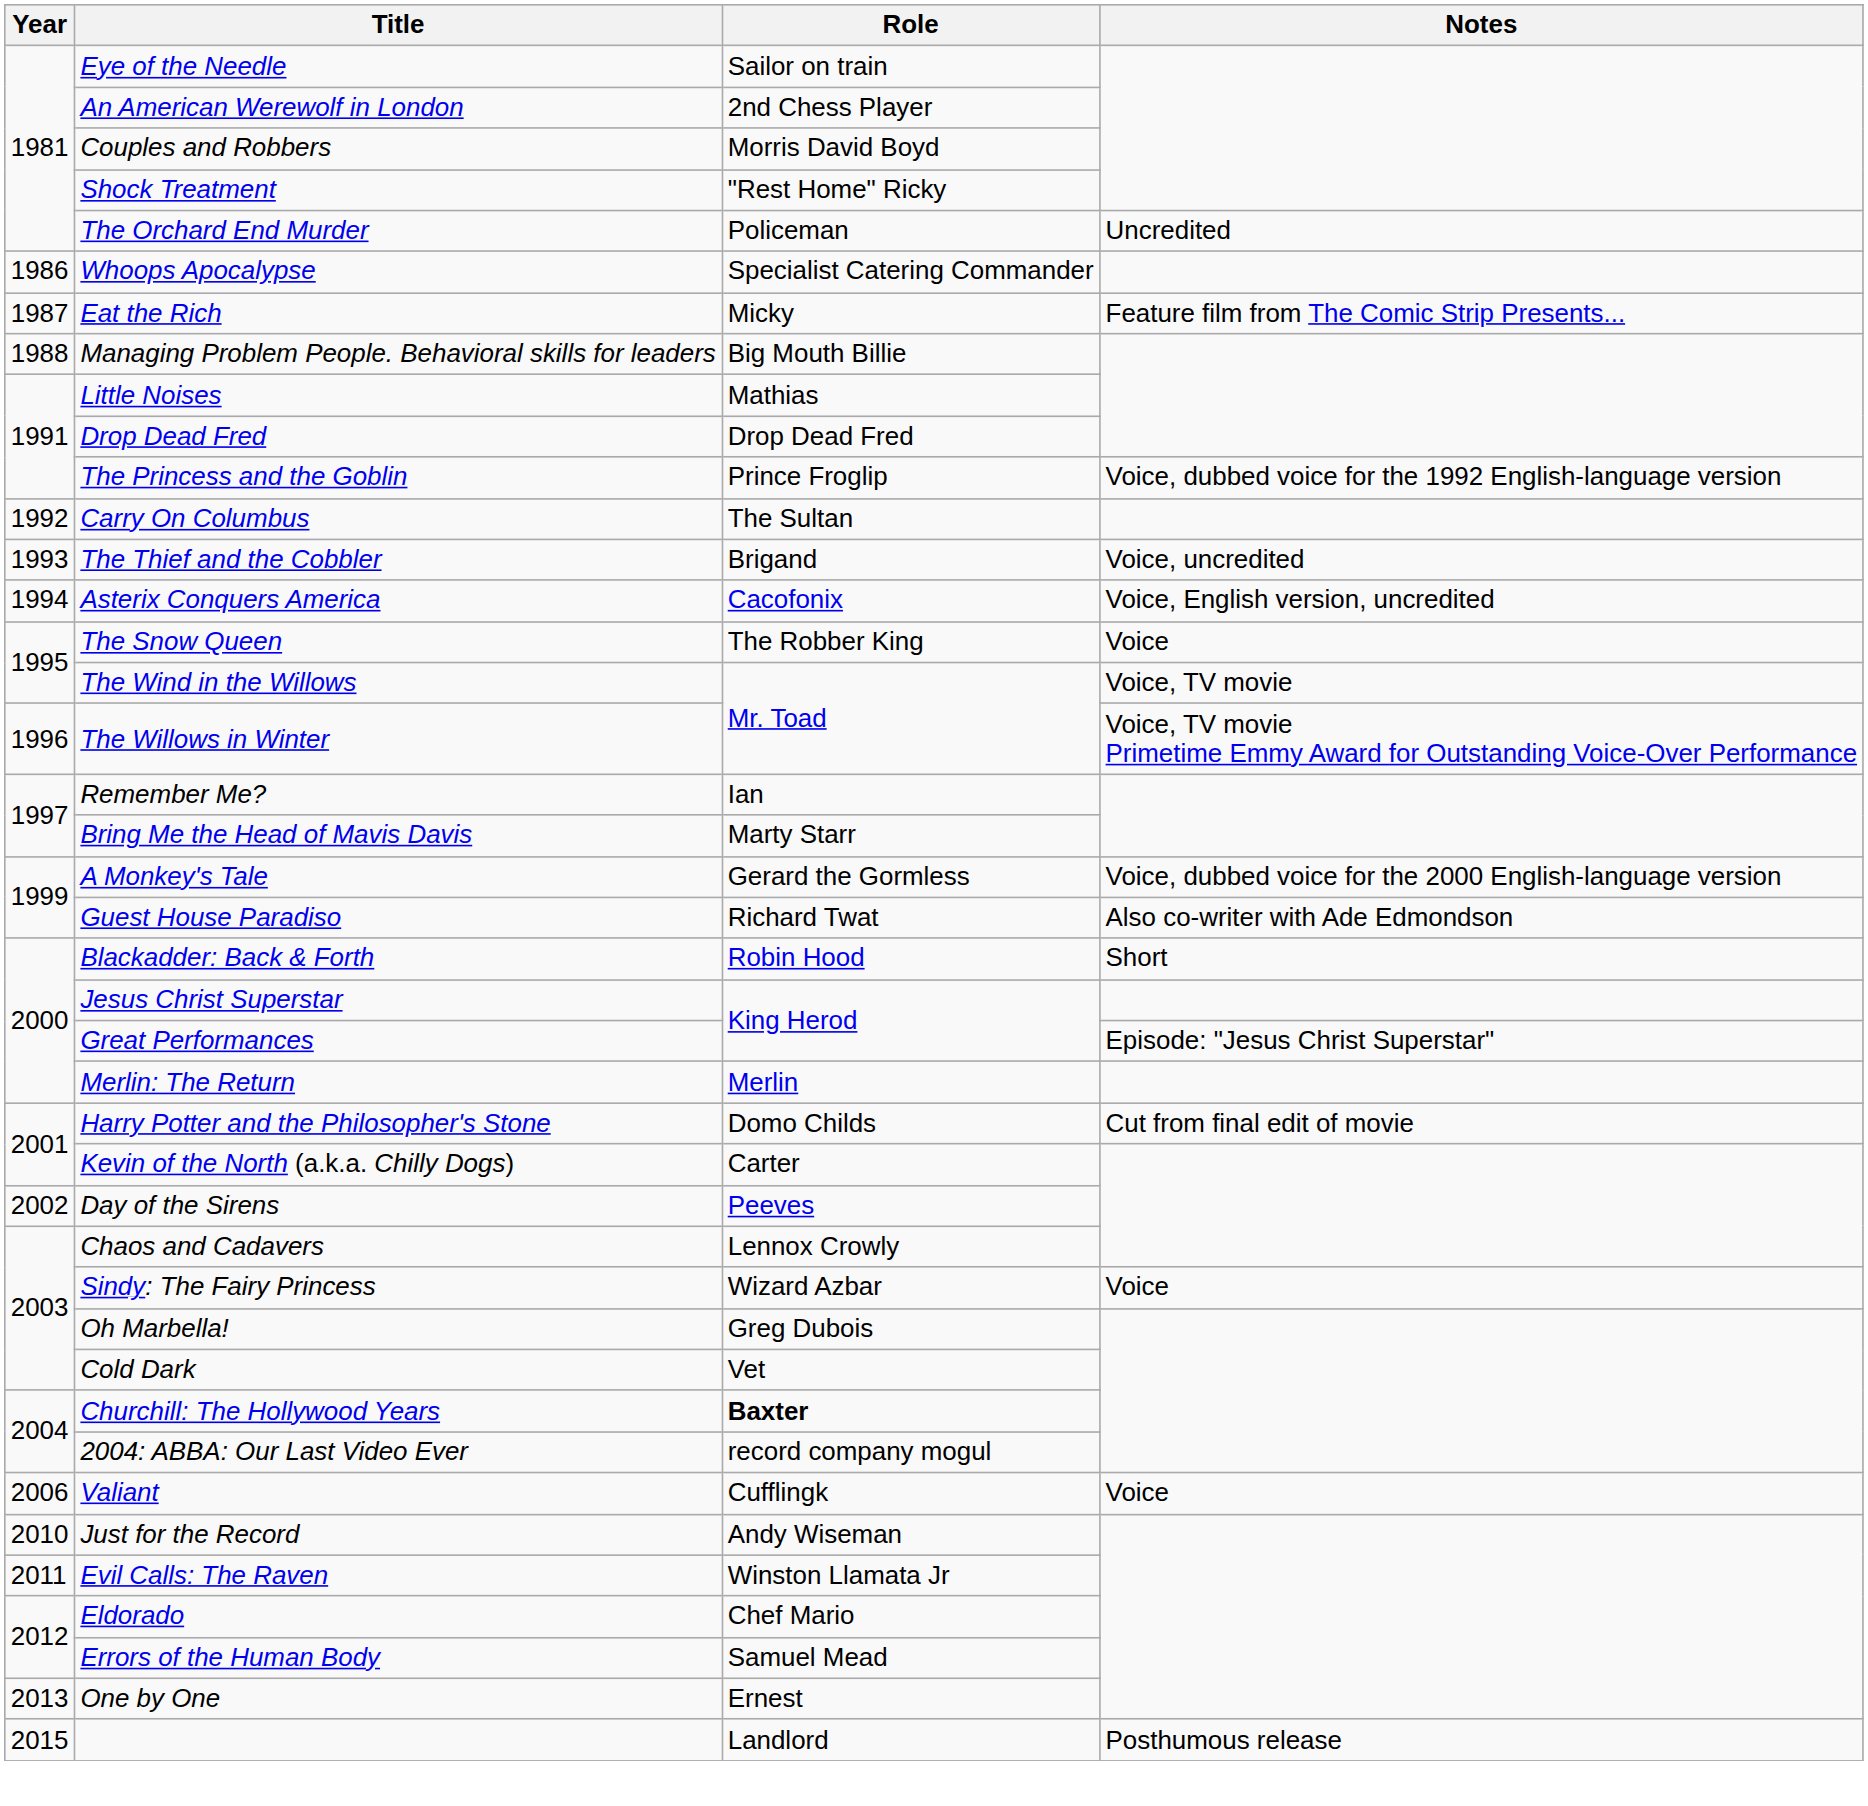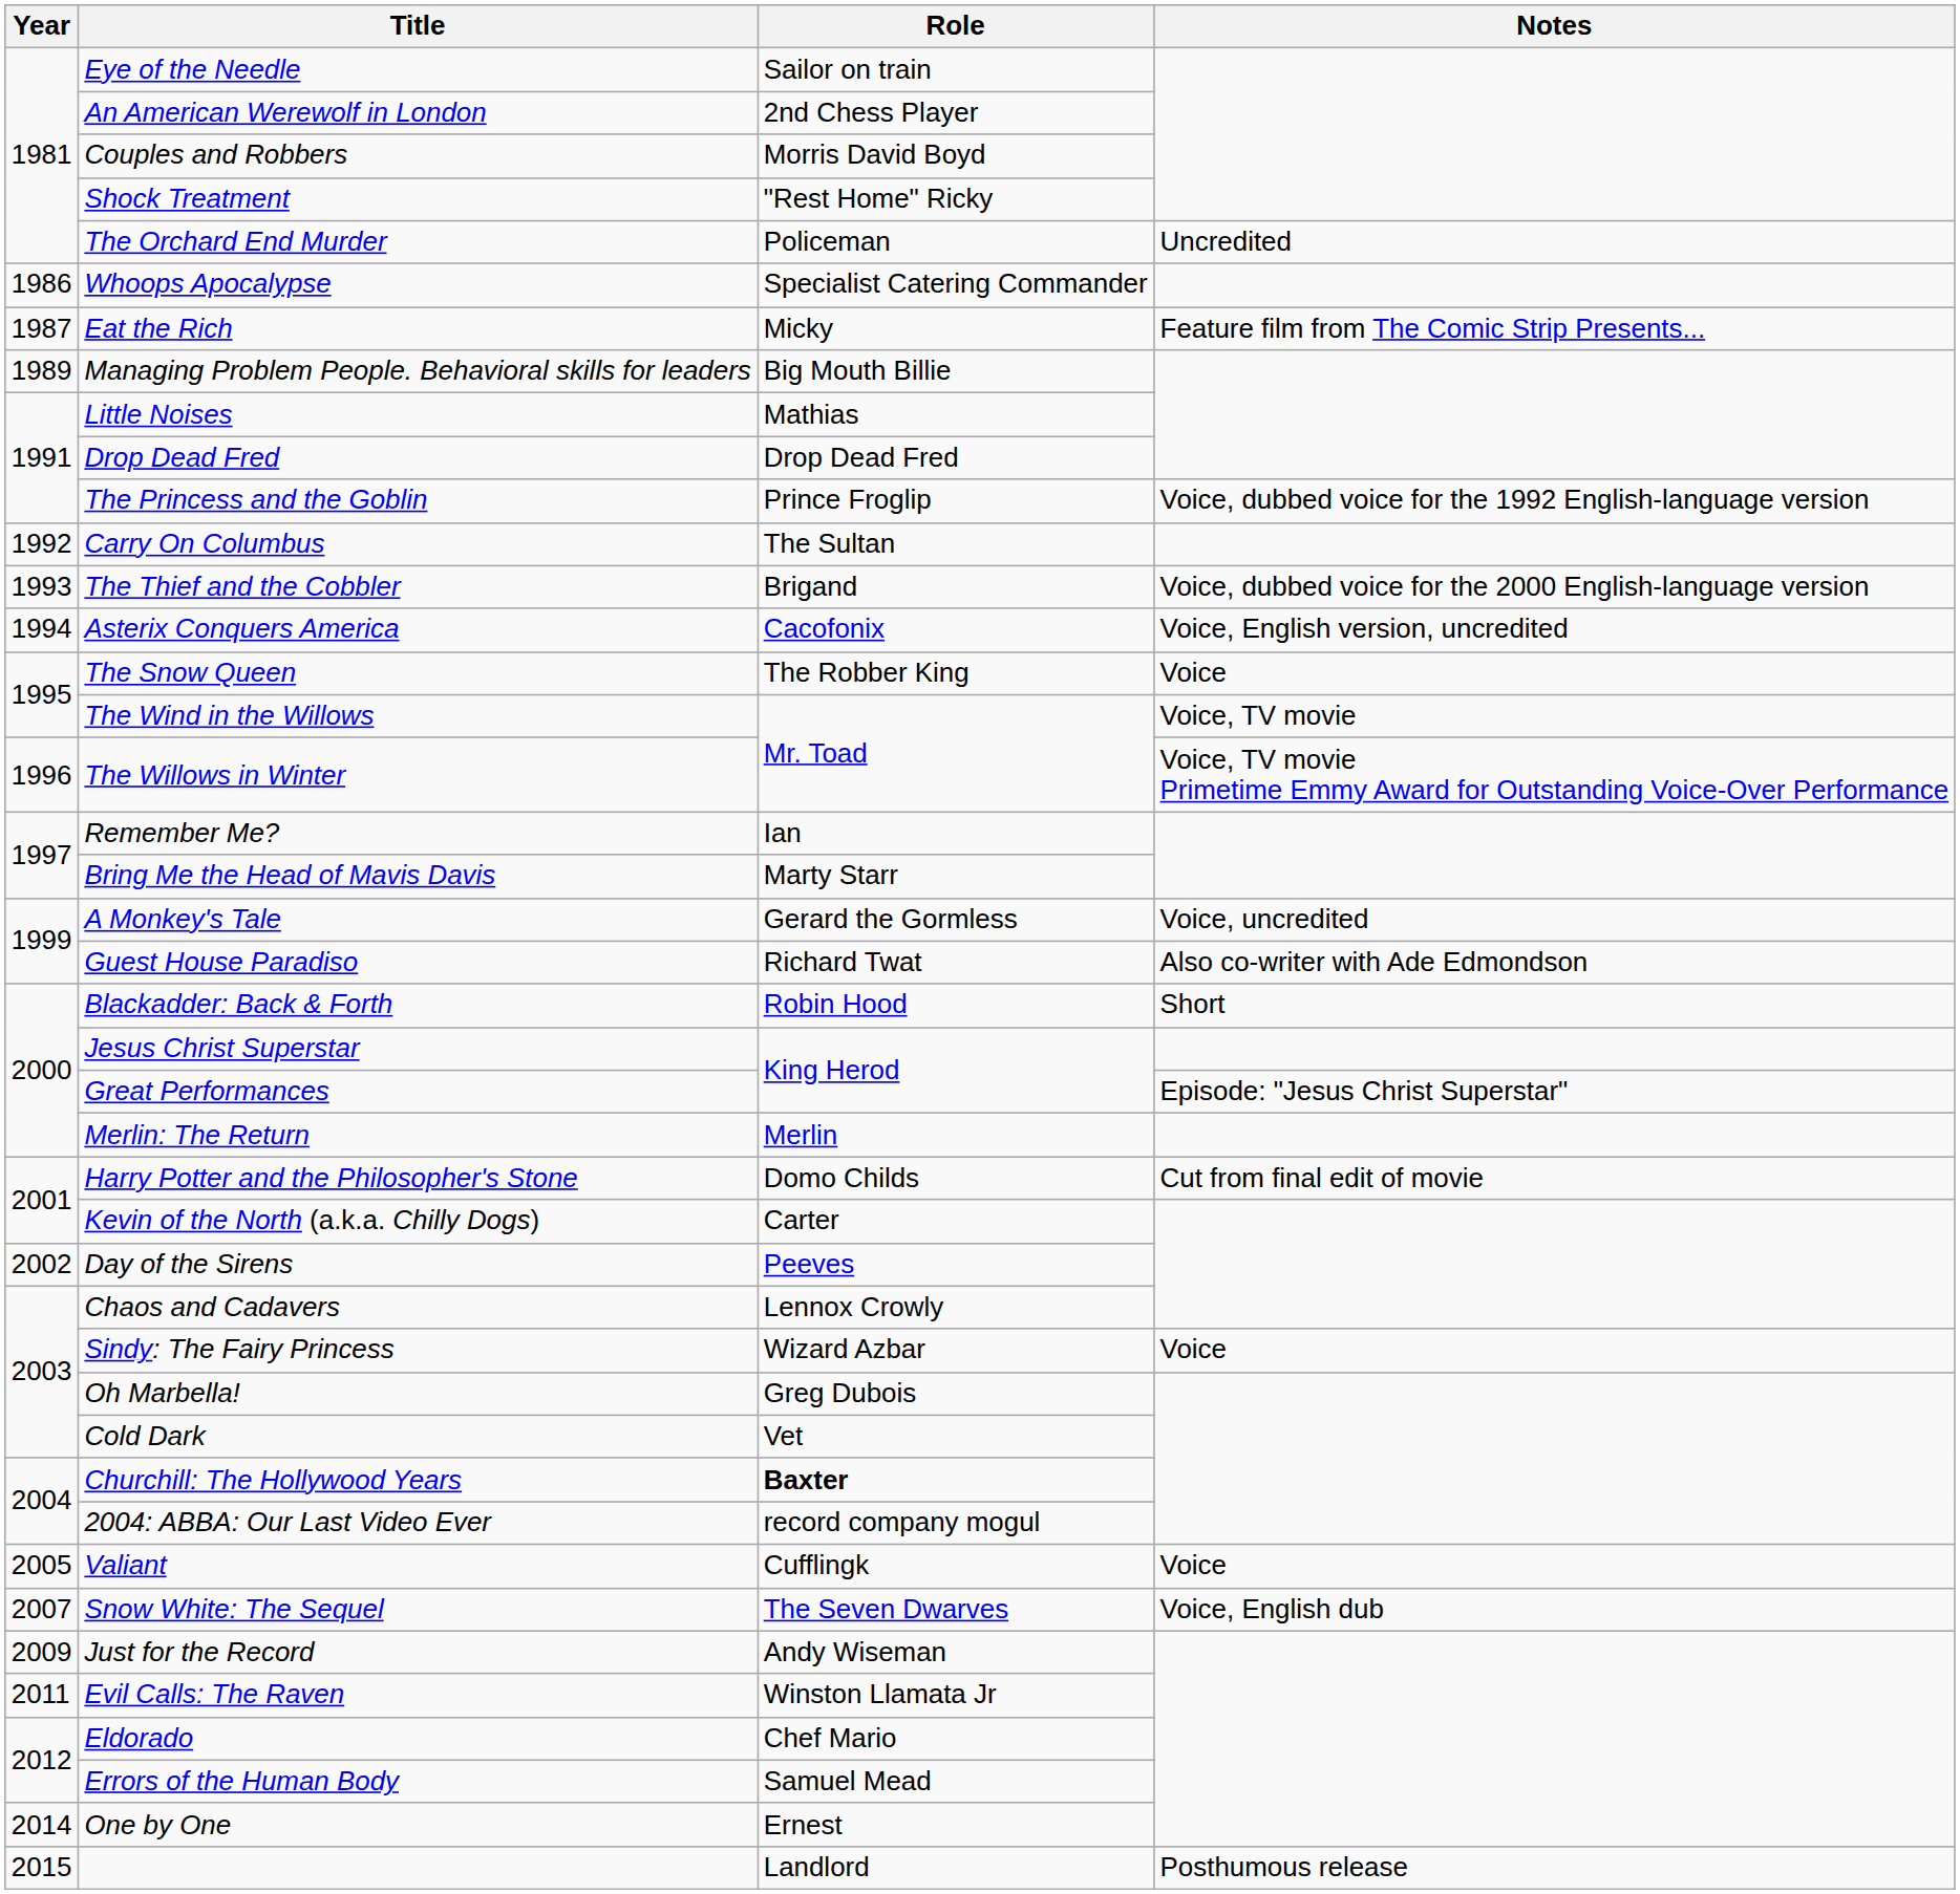 <table class="wikitable sortable">
 <tr>
 <th>Year</th>
 <th>Title</th>
 <th>Role</th>
 <th class="unsortable">Notes</th>
 </tr>
 <tr>
 <td rowspan=5>1981</td>
 <td><em><a href='#'>Eye of the Needle</a></em></td>
 <td>Sailor on train</td>
 <td rowspan="4"></td>
 </tr>
 <tr>
 <td><em><a href='#'>An American Werewolf in London</a></em></td>
 <td>2nd Chess Player</td>
 </tr>
 <tr>
 <td><em>Couples and Robbers</em></td>
 <td>Morris David Boyd</td>
 </tr>
 <tr ->
 <td><em><a href='#'>Shock Treatment</a></em></td>
 <td>"Rest Home" Ricky</td>
 </tr>
 <tr>
 <td><em><a href='#'>The Orchard End Murder</a></em></td>
 <td>Policeman</td>
 <td>Uncredited</td>
 </tr>
 <tr>
 <td>1986</td>
 <td><em><a href='#'>Whoops Apocalypse</a></em></td>
 <td>Specialist Catering Commander</td>
 <td></td>
 </tr>
 <tr>
 <td>1987</td>
 <td><em><a href='#'>Eat the Rich</a></em></td>
 <td>Micky</td>
 <td>Feature film from <a href='#'>The Comic Strip Presents...</a></td>
 </tr>
 <tr>
-<td>1988</td>
+<td>1989</td>
 <td><em>Managing Problem People. Behavioral skills for leaders</em></td>
 <td>Big Mouth Billie</td>
 <td rowspan="3"></td>
 </tr>
 <tr>
 <td rowspan=3>1991</td>
 <td><em><a href='#'>Little Noises</a></em></td>
 <td>Mathias</td>
 </tr>
 <tr>
 <td><em><a href='#'>Drop Dead Fred</a></em></td>
 <td>Drop Dead Fred</td>
 </tr>
 <tr>
 <td><em><a href='#'>The Princess and the Goblin</a></em></td>
 <td>Prince Froglip</td>
 <td>Voice, dubbed voice for the 1992 English-language version</td>
 </tr>
 <tr>
 <td>1992</td>
 <td><em><a href='#'>Carry On Columbus</a></em></td>
 <td>The Sultan</td>
 <td></td>
 </tr>
 <tr>
 <td>1993</td>
 <td><em><a href='#'>The Thief and the Cobbler</a></em></td>
 <td>Brigand</td>
-<td>Voice, uncredited</td>
+<td>Voice, dubbed voice for the 2000 English-language version</td>
 </tr>
 <tr>
 <td>1994</td>
 <td><em><a href='#'>Asterix Conquers America</a></em></td>
 <td><a href='#'>Cacofonix</a></td>
 <td>Voice, English version, uncredited</td>
 </tr>
 <tr>
 <td rowspan=2>1995</td>
 <td><em><a href='#'>The Snow Queen</a></em></td>
 <td>The Robber King</td>
 <td>Voice</td>
 </tr>
 <tr>
 <td><em><a href='#'>The Wind in the Willows</a></em></td>
 <td rowspan="2"><a href='#'>Mr. Toad</a></td>
 <td>Voice, TV movie</td>
 </tr>
 <tr>
 <td>1996</td>
 <td><em><a href='#'>The Willows in Winter</a></em></td>
 <td>Voice, TV movie <br> <a href='#'>Primetime Emmy Award for Outstanding Voice-Over Performance</a></td>
 </tr>
 <tr>
 <td rowspan=2>1997</td>
 <td><em>Remember Me?</em></td>
 <td>Ian</td>
 <td rowspan="2"></td>
 </tr>
 <tr>
 <td><em><a href='#'>Bring Me the Head of Mavis Davis</a></em></td>
 <td>Marty Starr</td>
 </tr>
 <tr>
 <td rowspan=2>1999</td>
 <td><em><a href='#'>A Monkey's Tale</a></em></td>
 <td>Gerard the Gormless</td>
-<td>Voice, dubbed voice for the 2000 English-language version</td>
+<td>Voice, uncredited</td>
 </tr>
 <tr>
 <td><em><a href='#'>Guest House Paradiso</a></em></td>
 <td>Richard Twat</td>
 <td>Also co-writer with Ade Edmondson</td>
 </tr>
 <tr>
 <td rowspan=4>2000</td>
 <td><em><a href='#'>Blackadder: Back & Forth</a></em></td>
 <td><a href='#'>Robin Hood</a></td>
 <td>Short</td>
 </tr>
 <tr>
 <td><em><a href='#'>Jesus Christ Superstar</a></em></td>
 <td rowspan="2"><a href='#'>King Herod</a></td>
 <td></td>
 </tr>
 <tr>
 <td><em><a href='#'>Great Performances</a></em></td>
 <td>Episode: "Jesus Christ Superstar"</td>
 </tr>
 <tr>
 <td><em><a href='#'>Merlin: The Return</a></em></td>
 <td><a href='#'>Merlin</a></td>
 <td></td>
 </tr>
 <tr>
 <td rowspan=2>2001</td>
 <td><em><a href='#'>Harry Potter and the Philosopher's Stone</a></em></td>
 <td>Domo Childs</td>
 <td>Cut from final edit of movie</td>
 </tr>
 <tr>
 <td><em><a href='#'>Kevin of the North</a></em> (a.k.a. <em>Chilly Dogs</em>)</td>
 <td>Carter</td>
 <td rowspan="3"></td>
 </tr>
 <tr>
 <td>2002</td>
 <td><em>Day of the Sirens</em></td>
 <td><a href='#'>Peeves</a></td>
 </tr>
 <tr>
 <td rowspan=4>2003</td>
 <td><em>Chaos and Cadavers</em></td>
 <td>Lennox Crowly</td>
 </tr>
 <tr>
 <td><em><a href='#'>Sindy</a>: The Fairy Princess</em></td>
 <td>Wizard Azbar</td>
 <td>Voice</td>
 </tr>
 <tr>
 <td><em>Oh Marbella!</em></td>
 <td>Greg Dubois</td>
 <td rowspan="4"></td>
 </tr>
 <tr>
 <td><em>Cold Dark</em></td>
 <td>Vet</td>
 </tr>
 <tr>
 <td rowspan=2>2004</td>
 <td><em><a href='#'>Churchill: The Hollywood Years</a></em></td>
 <td><strong>Baxter</strong></td>
 </tr>
 <tr>
 <td><em>2004: ABBA: Our Last Video Ever</em></td>
 <td>record company mogul</td>
 </tr>
 <tr>
-<td>2006</td>
+<td>2005</td>
 <td><em><a href='#'>Valiant</a></em></td>
 <td>Cufflingk</td>
 <td>Voice</td>
 </tr>
 <tr>
-<td>2010</td>
+<td>2007</td>
+<td><em><a href='#'>Snow White: The Sequel</a></em></td>
+<td><a href='#'>The Seven Dwarves</a></td>
+<td>Voice, English dub</td>
+</tr>
+<tr>
+<td>2009</td>
 <td><em>Just for the Record</em></td>
 <td>Andy Wiseman</td>
 <td rowspan="5"></td>
 </tr>
 <tr>
 <td>2011</td>
 <td><em><a href='#'>Evil Calls: The Raven</a></em></td>
 <td>Winston Llamata Jr</td>
 </tr>
 <tr>
 <td rowspan=2>2012</td>
 <td><em><a href='#'>Eldorado</a></em></td>
 <td>Chef Mario</td>
 </tr>
 <tr>
 <td><em><a href='#'>Errors of the Human Body</a></em></td>
 <td>Samuel Mead</td>
 </tr>
 <tr>
-<td>2013</td>
+<td>2014</td>
 <td><em>One by One</em></td>
 <td>Ernest</td>
 </tr>
 <tr>
 <td>2015</td>
 <td><em></em></td>
 <td>Landlord</td>
 <td>Posthumous release</td>
 </tr>
 </table>
